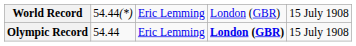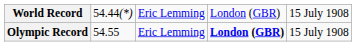 <table class="wikitable">
 <tr>
 <th>World Record</th>
 <td>54.44<em>(*)</em></td>
 <td> <a href='#'>Eric Lemming</a></td>
 <td><a href='#'>London</a> (<a href='#'>GBR</a>)</td>
 <td>15 July 1908</td>
 </tr>
 <tr>
 <th>Olympic Record</th>
-<td>54.44</td>
+<td>54.55</td>
 <td> <a href='#'>Eric Lemming</a></td>
 <td><strong><a href='#'>London</a> (<a href='#'>GBR</a>)</strong></td>
 <td>15 July 1908</td>
 </tr>
 </table>
